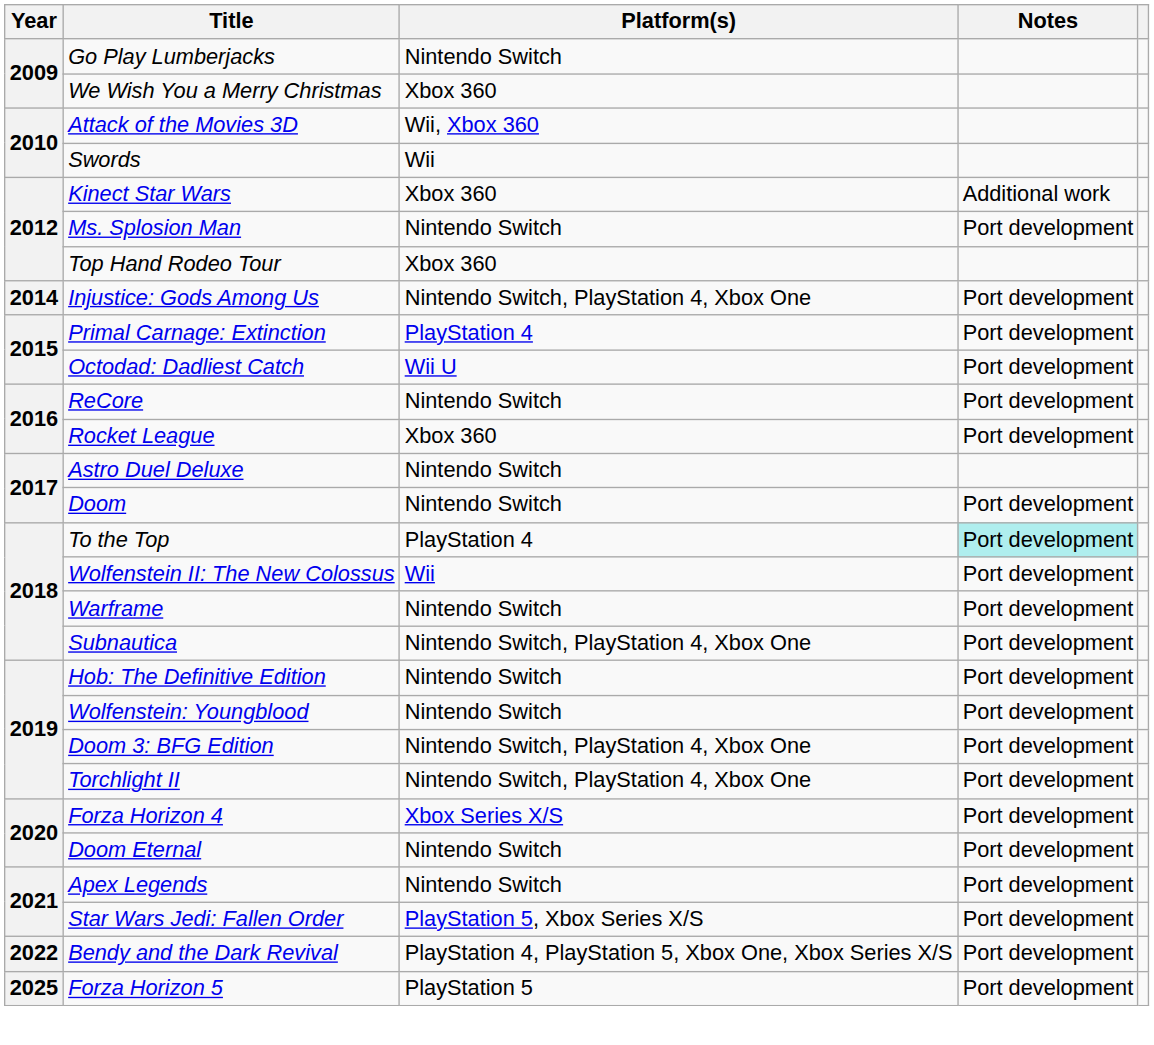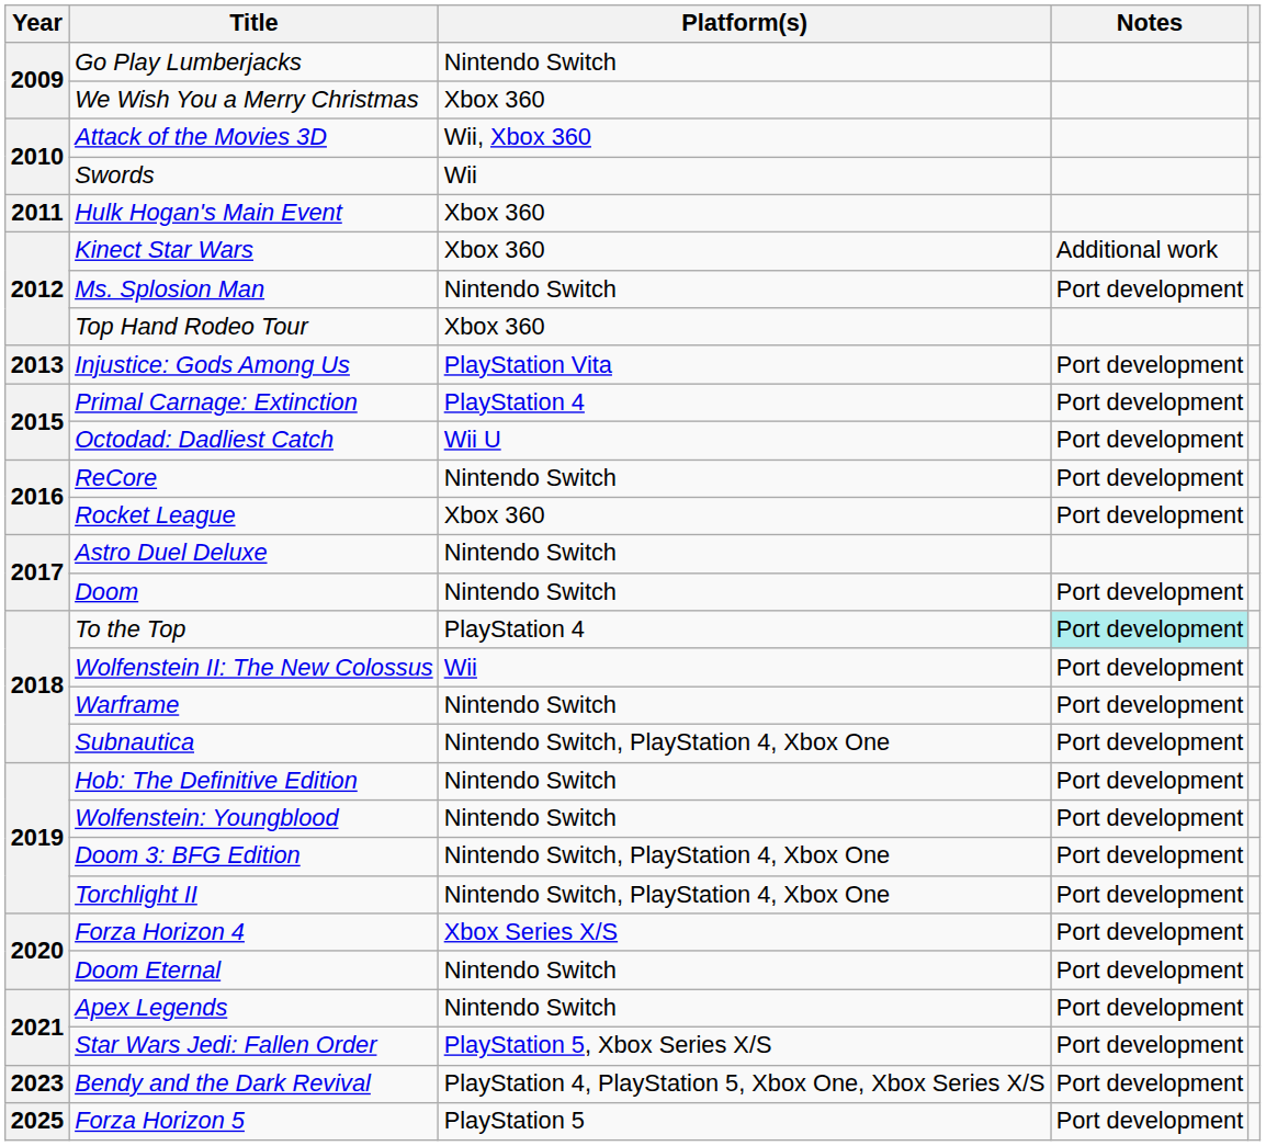 <table class="wikitable sortable plainrowheaders">
 <tr>
 <th scope="col">Year</th>
 <th scope="col">Title</th>
 <th scope="col">Platform(s)</th>
 <th scope="col">Notes</th>
 <th scope="col" class="unsortable"></th>
 </tr>
 <tr>
 <th scope="row" rowspan="2">2009</th>
 <td><em>Go Play Lumberjacks</em></td>
 <td>Nintendo Switch</td>
 <td></td>
 <td></td>
 </tr>
 <tr>
 <td><em>We Wish You a Merry Christmas</em></td>
 <td>Xbox 360</td>
 <td></td>
 <td></td>
 </tr>
 <tr>
 <th scope="row" rowspan="2">2010</th>
 <td><em><a href='#'>Attack of the Movies 3D</a></em></td>
 <td>Wii, <a href='#'>Xbox 360</a></td>
 <td></td>
 <td></td>
 </tr>
 <tr>
 <td><em>Swords</em></td>
 <td>Wii</td>
 <td></td>
 <td></td>
 </tr>
 <tr>
+<th scope="row">2011</th>
+<td><em><a href='#'>Hulk Hogan's Main Event</a></em></td>
+<td>Xbox 360</td>
+<td></td>
+<td></td>
+</tr>
+<tr>
 <th scope="row" rowspan="3">2012</th>
 <td><em><a href='#'>Kinect Star Wars</a></em></td>
 <td>Xbox 360</td>
 <td>Additional work</td>
 <td></td>
 </tr>
 <tr>
 <td><em><a href='#'>Ms. Splosion Man</a></em></td>
 <td>Nintendo Switch</td>
 <td>Port development</td>
 <td></td>
 </tr>
 <tr>
 <td><em>Top Hand Rodeo Tour</em></td>
 <td>Xbox 360</td>
 <td></td>
 <td></td>
 </tr>
 <tr>
-<th scope="row">2014</th>
+<th scope="row">2013</th>
 <td><em><a href='#'>Injustice: Gods Among Us</a></em></td>
-<td>Nintendo Switch, PlayStation 4, Xbox One</td>
+<td><a href='#'>PlayStation Vita</a></td>
 <td>Port development</td>
 <td></td>
 </tr>
 <tr>
 <th scope="row" rowspan="2">2015</th>
 <td><em><a href='#'>Primal Carnage: Extinction</a></em></td>
 <td><a href='#'>PlayStation 4</a></td>
 <td>Port development</td>
 <td></td>
 </tr>
 <tr>
 <td><em><a href='#'>Octodad: Dadliest Catch</a></em></td>
 <td><a href='#'>Wii U</a></td>
 <td>Port development</td>
 <td></td>
 </tr>
 <tr>
 <th scope="row" rowspan="2">2016</th>
 <td><em><a href='#'>ReCore</a></em></td>
 <td>Nintendo Switch</td>
 <td>Port development</td>
 <td></td>
 </tr>
 <tr>
 <td><em><a href='#'>Rocket League</a></em></td>
 <td>Xbox 360</td>
 <td>Port development</td>
 <td></td>
 </tr>
 <tr>
 <th scope="row" rowspan="2">2017</th>
 <td><em><a href='#'>Astro Duel Deluxe</a></em></td>
 <td>Nintendo Switch</td>
 <td></td>
 <td></td>
 </tr>
 <tr>
 <td><em><a href='#'>Doom</a></em></td>
 <td>Nintendo Switch</td>
 <td>Port development</td>
 <td></td>
 </tr>
 <tr>
 <th scope="row" rowspan="4">2018</th>
 <td><em>To the Top</em></td>
 <td>PlayStation 4</td>
 <td style="background: paleturquoise;">Port development</td>
 <td></td>
 </tr>
 <tr>
 <td><em><a href='#'>Wolfenstein II: The New Colossus</a></em></td>
 <td><a href='#'>Wii</a></td>
 <td>Port development</td>
 <td></td>
 </tr>
 <tr>
 <td><em><a href='#'>Warframe</a></em></td>
 <td>Nintendo Switch</td>
 <td>Port development</td>
 <td></td>
 </tr>
 <tr>
 <td><em><a href='#'>Subnautica</a></em></td>
 <td>Nintendo Switch, PlayStation 4, Xbox One</td>
 <td>Port development</td>
 <td></td>
 </tr>
 <tr>
 <th scope="row" rowspan="4">2019</th>
 <td><em><a href='#'>Hob: The Definitive Edition</a></em></td>
 <td>Nintendo Switch</td>
 <td>Port development</td>
 <td></td>
 </tr>
 <tr>
 <td><em><a href='#'>Wolfenstein: Youngblood</a></em></td>
 <td>Nintendo Switch</td>
 <td>Port development</td>
 <td></td>
 </tr>
 <tr>
 <td><em><a href='#'>Doom 3: BFG Edition</a></em></td>
 <td>Nintendo Switch, PlayStation 4, Xbox One</td>
 <td>Port development</td>
 <td></td>
 </tr>
 <tr>
 <td><em><a href='#'>Torchlight II</a></em></td>
 <td>Nintendo Switch, PlayStation 4, Xbox One</td>
 <td>Port development</td>
 <td></td>
 </tr>
 <tr>
 <th scope="row" rowspan="2">2020</th>
 <td><em><a href='#'>Forza Horizon 4</a></em></td>
 <td><a href='#'>Xbox Series X/S</a></td>
 <td>Port development</td>
 <td></td>
 </tr>
 <tr>
 <td><em><a href='#'>Doom Eternal</a></em></td>
 <td>Nintendo Switch</td>
 <td>Port development</td>
 <td></td>
 </tr>
 <tr>
 <th scope="row" rowspan="2">2021</th>
 <td><em><a href='#'>Apex Legends</a></em></td>
 <td>Nintendo Switch</td>
 <td>Port development</td>
 <td></td>
 </tr>
 <tr>
 <td><em><a href='#'>Star Wars Jedi: Fallen Order</a></em></td>
 <td><a href='#'>PlayStation 5</a>, Xbox Series X/S</td>
 <td>Port development</td>
 <td></td>
 </tr>
 <tr>
-<th scope="row">2022</th>
+<th scope="row">2023</th>
 <td><em><a href='#'>Bendy and the Dark Revival</a></em></td>
 <td>PlayStation 4, PlayStation 5, Xbox One, Xbox Series X/S</td>
 <td>Port development</td>
 <td></td>
 </tr>
 <tr>
 <th scope="row">2025</th>
 <td><em><a href='#'>Forza Horizon 5</a></em></td>
 <td>PlayStation 5</td>
 <td>Port development</td>
 <td></td>
 </tr>
 </table>
